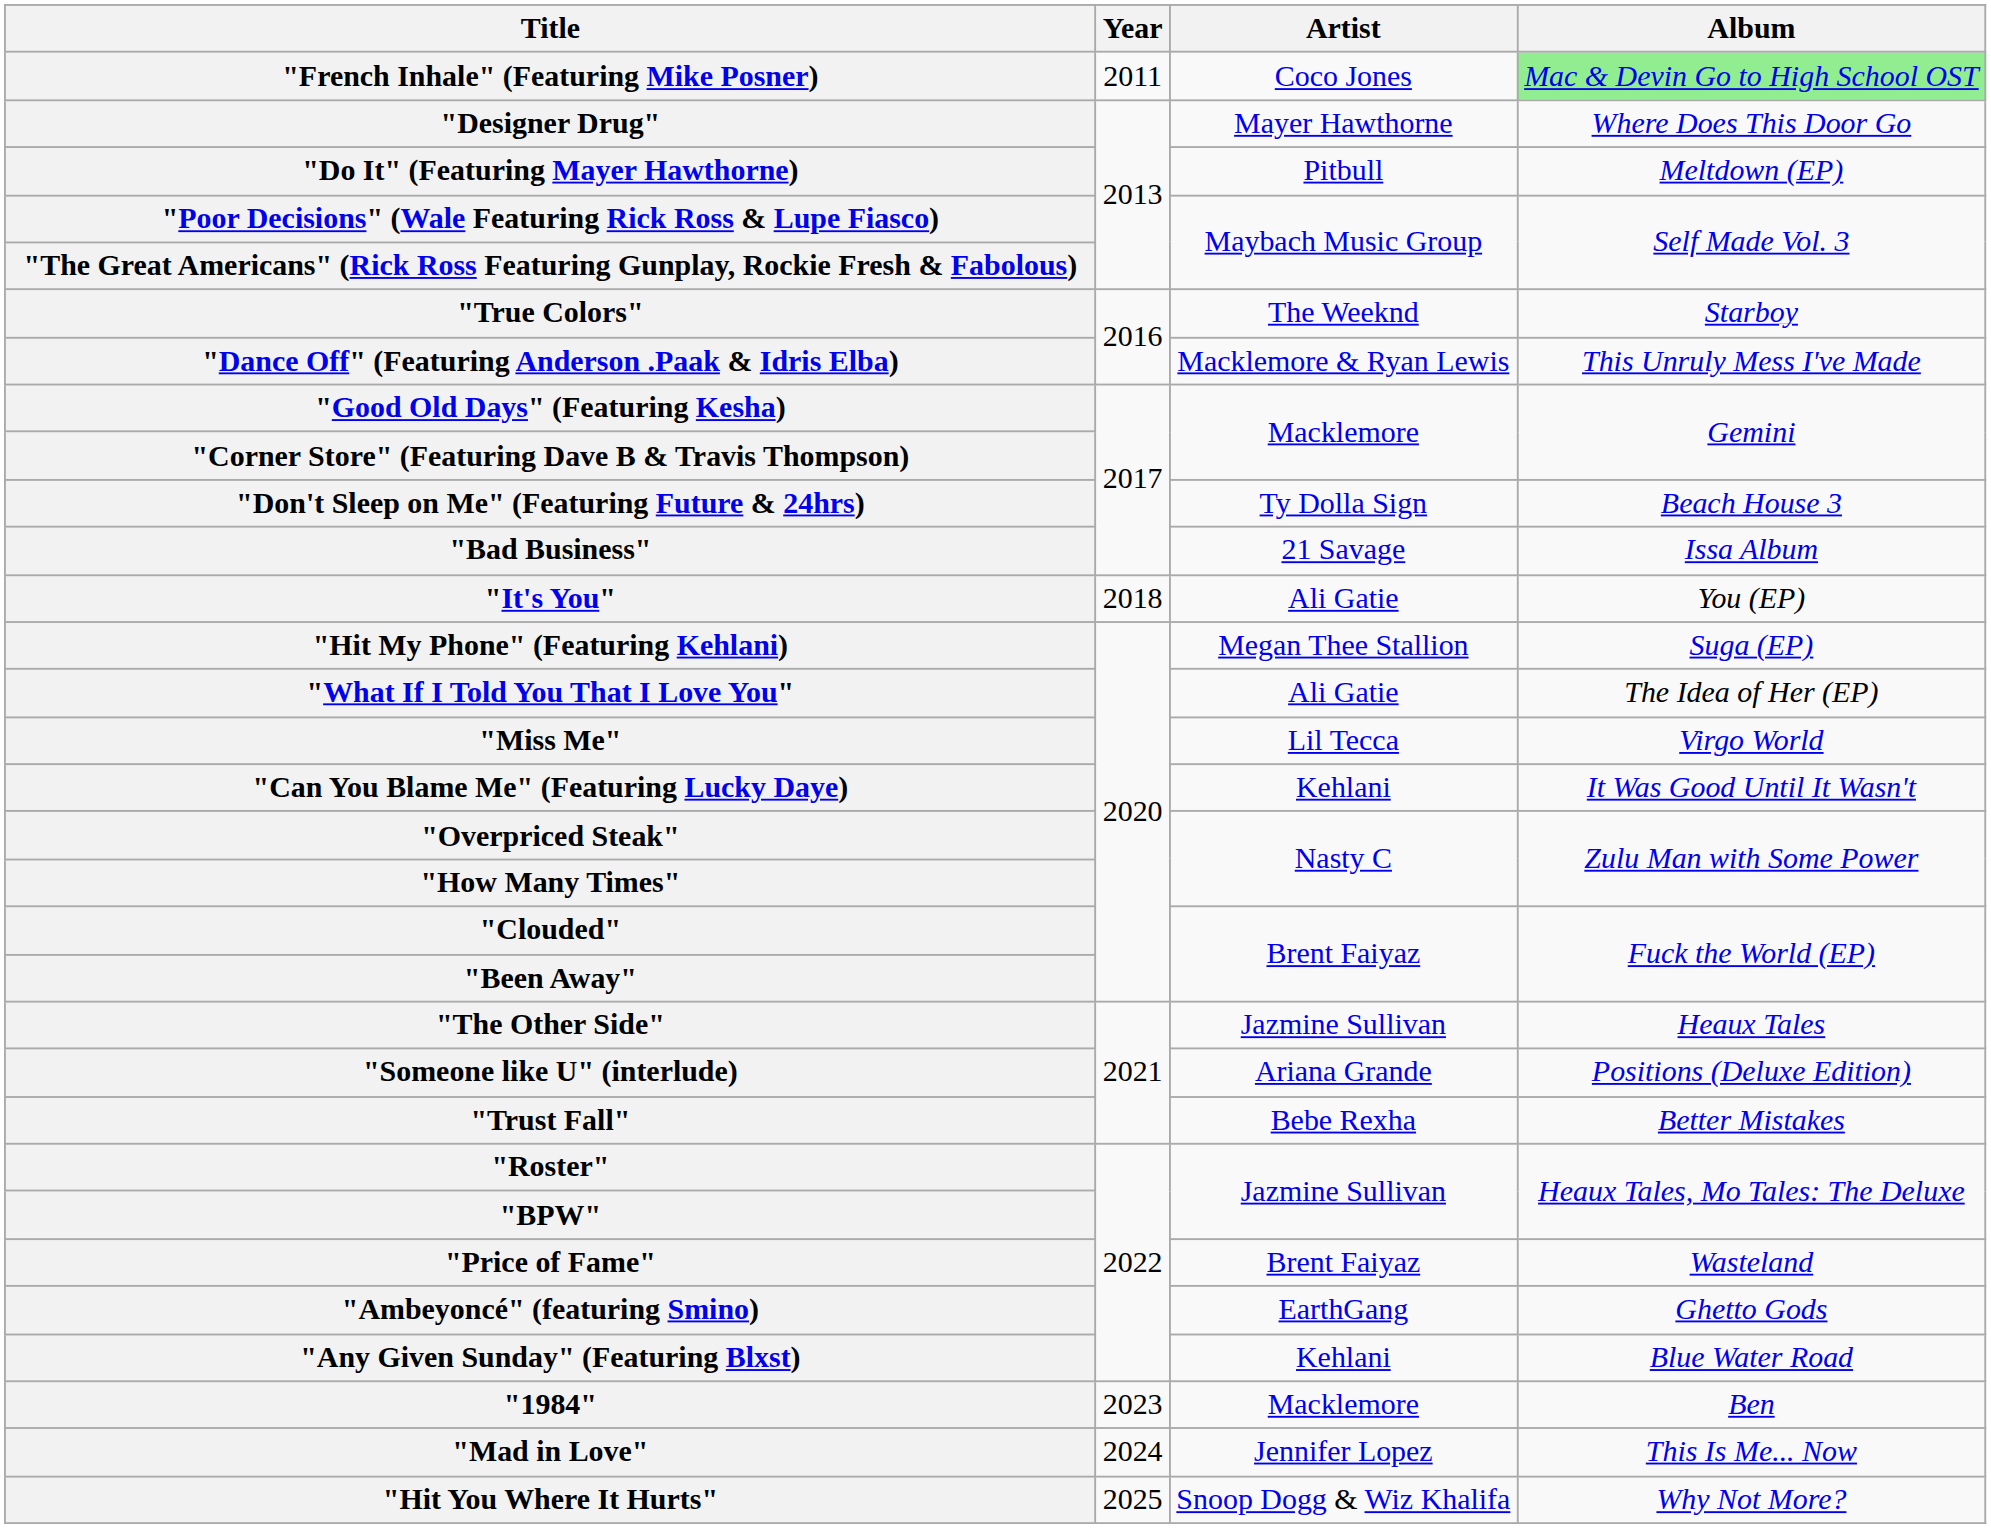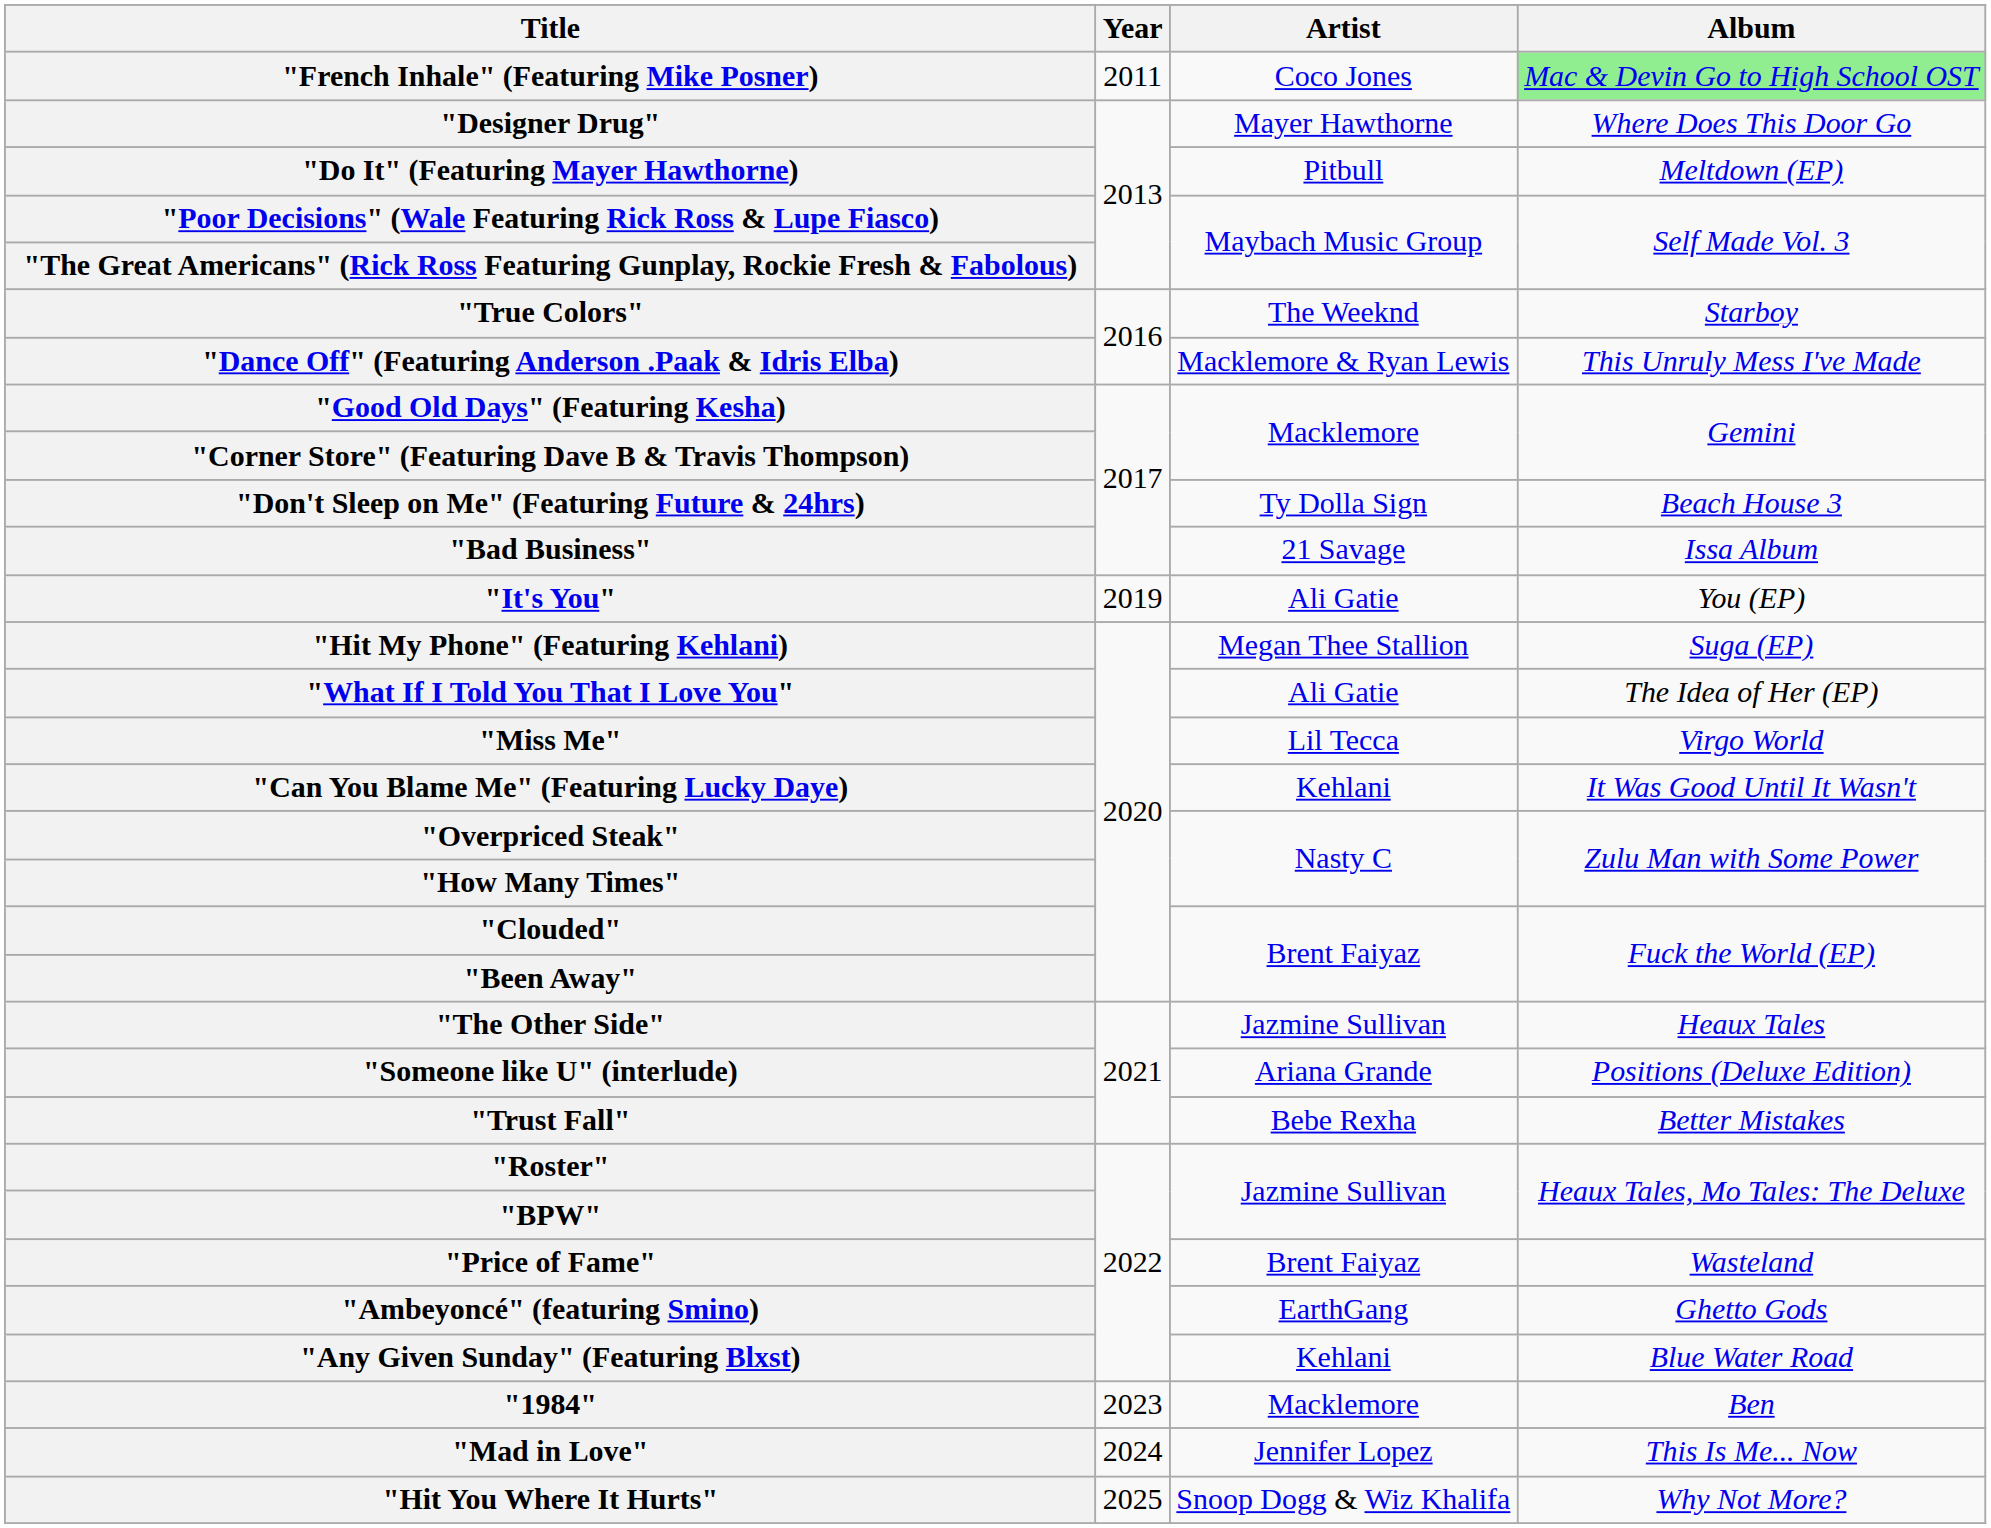 <table class="wikitable plainrowheaders" style="text-align:center;">
 <tr>
 <th scope="col" style="width:36em;">Title</th>
 <th scope="col">Year</th>
 <th scope="col">Artist</th>
 <th scope="col">Album</th>
 </tr>
 <tr>
 <th scope="row">"French Inhale" (Featuring <a href='#'>Mike Posner</a>)</th>
 <td>2011</td>
 <td><a href='#'>Coco Jones</a></td>
 <td style="background: lightgreen;"><em><a href='#'>Mac & Devin Go to High School OST</a></em></td>
 </tr>
 <tr>
 <th scope="row">"Designer Drug"</th>
 <td rowspan="4">2013</td>
 <td><a href='#'>Mayer Hawthorne</a></td>
 <td><em><a href='#'>Where Does This Door Go</a></em></td>
 </tr>
 <tr>
 <th scope="row">"Do It" (Featuring <a href='#'>Mayer Hawthorne</a>)</th>
 <td><a href='#'>Pitbull</a></td>
 <td><em><a href='#'>Meltdown (EP)</a></em></td>
 </tr>
 <tr>
 <th scope="row">"<a href='#'>Poor Decisions</a>" (<a href='#'>Wale</a> Featuring <a href='#'>Rick Ross</a> & <a href='#'>Lupe Fiasco</a>)</th>
 <td rowspan="2"><a href='#'>Maybach Music Group</a></td>
 <td rowspan="2"><em><a href='#'>Self Made Vol. 3</a></em></td>
 </tr>
 <tr>
 <th scope="row">"The Great Americans" (<a href='#'>Rick Ross</a> Featuring Gunplay, Rockie Fresh & <a href='#'>Fabolous</a>)</th>
 </tr>
 <tr>
 <th scope="row">"True Colors"</th>
 <td rowspan="2">2016</td>
 <td><a href='#'>The Weeknd</a></td>
 <td><em><a href='#'>Starboy</a></em></td>
 </tr>
 <tr>
 <th scope="row">"<a href='#'>Dance Off</a>" (Featuring <a href='#'>Anderson .Paak</a> & <a href='#'>Idris Elba</a>)</th>
 <td><a href='#'>Macklemore & Ryan Lewis</a></td>
 <td><em><a href='#'>This Unruly Mess I've Made</a></em></td>
 </tr>
 <tr>
 <th scope="row">"<a href='#'>Good Old Days</a>" (Featuring <a href='#'>Kesha</a>)</th>
 <td rowspan="4">2017</td>
 <td rowspan="2"><a href='#'>Macklemore</a></td>
 <td rowspan="2"><em><a href='#'>Gemini</a></em></td>
 </tr>
 <tr>
 <th scope="row">"Corner Store" (Featuring Dave B & Travis Thompson)</th>
 </tr>
 <tr>
 <th scope="row">"Don't Sleep on Me" (Featuring <a href='#'>Future</a> & <a href='#'>24hrs</a>)</th>
 <td><a href='#'>Ty Dolla Sign</a></td>
 <td><em><a href='#'>Beach House 3</a></em></td>
 </tr>
 <tr>
 <th scope="row">"Bad Business"</th>
 <td><a href='#'>21 Savage</a></td>
 <td><em><a href='#'>Issa Album</a></em></td>
 </tr>
 <tr>
 <th scope="row">"<a href='#'>It's You</a>"</th>
-<td>2018</td>
+<td>2019</td>
 <td><a href='#'>Ali Gatie</a></td>
 <td><em>You (EP)</em></td>
 </tr>
 <tr>
 <th scope="row">"Hit My Phone" (Featuring <a href='#'>Kehlani</a>)</th>
 <td rowspan="8">2020</td>
 <td><a href='#'>Megan Thee Stallion</a></td>
 <td><em><a href='#'>Suga (EP)</a></em></td>
 </tr>
 <tr>
 <th scope="row">"<a href='#'>What If I Told You That I Love You</a>"</th>
 <td><a href='#'>Ali Gatie</a></td>
 <td><em>The Idea of Her (EP)</em></td>
 </tr>
 <tr>
 <th scope="row">"Miss Me"</th>
 <td><a href='#'>Lil Tecca</a></td>
 <td><em><a href='#'>Virgo World</a></em></td>
 </tr>
 <tr>
 <th scope="row">"Can You Blame Me" (Featuring <a href='#'>Lucky Daye</a>)</th>
 <td><a href='#'>Kehlani</a></td>
 <td><em><a href='#'>It Was Good Until It Wasn't</a></em></td>
 </tr>
 <tr>
 <th scope="row">"Overpriced Steak"</th>
 <td rowspan="2"><a href='#'>Nasty C</a></td>
 <td rowspan="2"><em><a href='#'>Zulu Man with Some Power</a></em></td>
 </tr>
 <tr>
 <th scope="row">"How Many Times"</th>
 </tr>
 <tr>
 <th scope="row">"Clouded"</th>
 <td rowspan="2"><a href='#'>Brent Faiyaz</a></td>
 <td rowspan="2"><em><a href='#'>Fuck the World (EP)</a></em></td>
 </tr>
 <tr>
 <th scope="row">"Been Away"</th>
 </tr>
 <tr>
 <th scope="row">"The Other Side"</th>
 <td rowspan="3">2021</td>
 <td><a href='#'>Jazmine Sullivan</a></td>
 <td><em><a href='#'>Heaux Tales</a></em></td>
 </tr>
 <tr>
 <th scope="row">"Someone like U" (interlude)</th>
 <td><a href='#'>Ariana Grande</a></td>
 <td><em><a href='#'>Positions (Deluxe Edition)</a></em></td>
 </tr>
 <tr>
 <th scope="row">"Trust Fall"</th>
 <td><a href='#'>Bebe Rexha</a></td>
 <td><em><a href='#'>Better Mistakes</a></em></td>
 </tr>
 <tr>
 <th scope="row">"Roster"</th>
 <td rowspan="5">2022</td>
 <td rowspan="2"><a href='#'>Jazmine Sullivan</a></td>
 <td rowspan="2"><em><a href='#'>Heaux Tales, Mo Tales: The Deluxe</a></em></td>
 </tr>
 <tr>
 <th scope="row">"BPW"</th>
 </tr>
 <tr>
 <th scope="row">"Price of Fame"</th>
 <td><a href='#'>Brent Faiyaz</a></td>
 <td><em><a href='#'>Wasteland</a></em></td>
 </tr>
 <tr>
 <th scope="row">"Ambeyoncé" (featuring <a href='#'>Smino</a>)</th>
 <td><a href='#'>EarthGang</a></td>
 <td><em><a href='#'>Ghetto Gods</a></em></td>
 </tr>
 <tr>
 <th scope="row">"Any Given Sunday" (Featuring <a href='#'>Blxst</a>)</th>
 <td><a href='#'>Kehlani</a></td>
 <td><em><a href='#'>Blue Water Road</a></em></td>
 </tr>
 <tr>
 <th scope="row">"1984"</th>
 <td>2023</td>
 <td><a href='#'>Macklemore</a></td>
 <td><em><a href='#'>Ben</a></em></td>
 </tr>
 <tr>
 <th scope="row">"Mad in Love"</th>
 <td>2024</td>
 <td><a href='#'>Jennifer Lopez</a></td>
 <td><em><a href='#'>This Is Me... Now</a></em></td>
 </tr>
 <tr>
 <th scope="row">"Hit You Where It Hurts"</th>
 <td>2025</td>
 <td><a href='#'>Snoop Dogg</a> & <a href='#'>Wiz Khalifa</a></td>
 <td><em><a href='#'>Why Not More?</a></em></td>
 </tr>
 <tr>
 </tr>
 </table>
